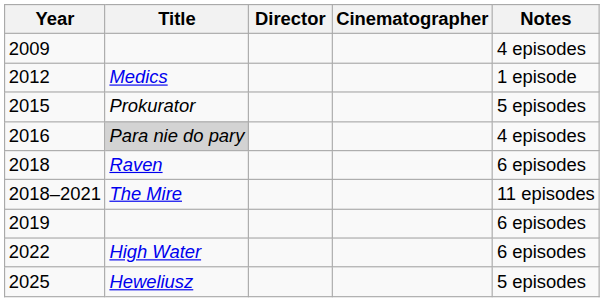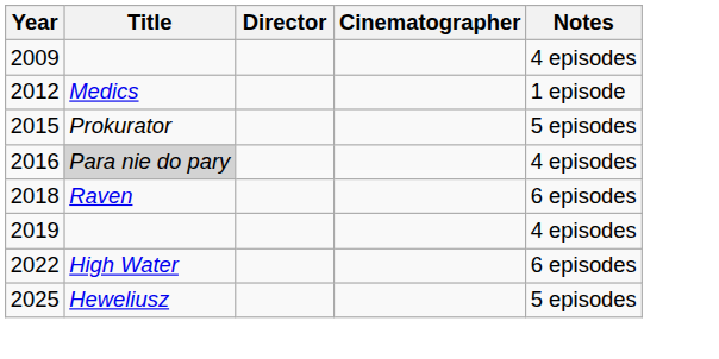 <table class="wikitable">
 <tr>
 <th>Year</th>
 <th>Title</th>
 <th width="65">Director</th>
 <th width="65">Cinematographer</th>
 <th>Notes</th>
 </tr>
 <tr>
 <td>2009</td>
 <td><em></em></td>
 <td></td>
 <td></td>
 <td>4 episodes</td>
 </tr>
 <tr>
 <td>2012</td>
 <td><em><a href='#'>Medics</a></em></td>
 <td></td>
 <td></td>
 <td>1 episode</td>
 </tr>
 <tr>
 <td>2015</td>
 <td><em>Prokurator</em></td>
 <td></td>
 <td></td>
 <td>5 episodes</td>
 </tr>
 <tr>
 <td>2016</td>
 <td style="background: lightgrey;"><em>Para nie do pary</em></td>
 <td></td>
 <td></td>
 <td>4 episodes</td>
 </tr>
 <tr>
 <td>2018</td>
 <td><em><a href='#'>Raven</a></em></td>
 <td></td>
 <td></td>
 <td>6 episodes</td>
 </tr>
 <tr>
-<td>2018–2021</td>
-<td><em><a href='#'>The Mire</a></em></td>
-<td></td>
-<td></td>
-<td>11 episodes</td>
-</tr>
-<tr>
 <td>2019</td>
 <td><em></em></td>
 <td></td>
 <td></td>
-<td>6 episodes</td>
+<td>4 episodes</td>
 </tr>
 <tr>
 <td>2022</td>
 <td><em><a href='#'>High Water</a></em></td>
 <td></td>
 <td></td>
 <td>6 episodes</td>
 </tr>
 <tr>
 <td>2025</td>
 <td><em><a href='#'>Heweliusz</a></em></td>
 <td></td>
 <td></td>
 <td>5 episodes</td>
 </tr>
 </table>
